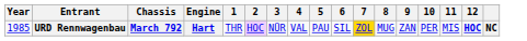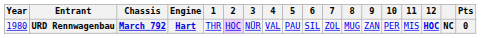 <table class="wikitable" style="text-align:center; font-size:90%">
 <tr>
 <th>Year</th>
 <th>Entrant</th>
 <th>Chassis</th>
 <th>Engine</th>
 <th>1</th>
 <th>2</th>
 <th>3</th>
 <th>4</th>
 <th>5</th>
 <th>6</th>
 <th>7</th>
 <th>8</th>
 <th>9</th>
 <th>10</th>
 <th>11</th>
 <th>12</th>
 <th></th>
+<th>Pts</th>
 </tr>
 <tr>
-<td><a href='#'>1985</a></td>
+<td><a href='#'>1980</a></td>
 <th>URD Rennwagenbau</th>
 <th><a href='#'>March 792</a></th>
 <th><a href='#'>Hart</a></th>
 <td><a href='#'>THR</a></td>
 <td style="background:#EFCFFF;"><a href='#'>HOC</a><br></td>
 <td><a href='#'>NÜR</a></td>
 <td><a href='#'>VAL</a></td>
 <td><a href='#'>PAU</a></td>
 <td><a href='#'>SIL</a></td>
-<td style="background: gold;"><a href='#'>ZOL</a></td>
+<td><a href='#'>ZOL</a></td>
 <td><a href='#'>MUG</a></td>
 <td><a href='#'>ZAN</a></td>
 <td><a href='#'>PER</a></td>
 <td><a href='#'>MIS</a></td>
 <td><strong><a href='#'>HOC</a></strong></td>
 <th>NC</th>
+<th>0</th>
 </tr>
 </table>
